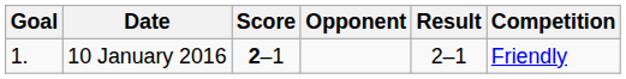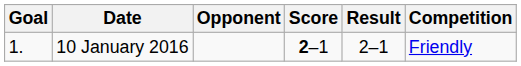 <table class="wikitable plainrowheaders sortable">
 <tr>
 <th>Goal</th>
 <th>Date</th>
+<th>Opponent</th>
 <th>Score</th>
-<th>Opponent</th>
 <th>Result</th>
 <th>Competition</th>
 </tr>
 <tr>
 <td>1.</td>
 <td>10 January 2016</td>
+<td></td>
 <td align=center><strong>2</strong>–1</td>
-<td></td>
 <td align=center>2–1</td>
 <td><a href='#'>Friendly</a></td>
 </tr>
 </table>
